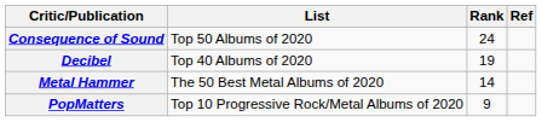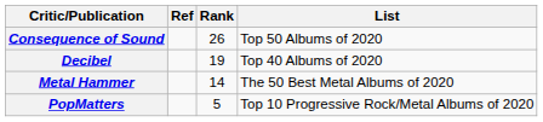 <table class="wikitable plainrowheaders">
 <tr>
 <th>Critic/Publication</th>
+<th>Ref</th>
+<th>Rank</th>
 <th>List</th>
-<th>Rank</th>
-<th>Ref</th>
 </tr>
 <tr>
 <th scope="row"><em><a href='#'>Consequence of Sound</a></em></th>
+<td style="text-align:center;"></td>
+<td style="text-align:center;">26</td>
 <td>Top 50 Albums of 2020</td>
-<td style="text-align:center;">24</td>
-<td style="text-align:center;"></td>
 </tr>
 <tr>
 <th scope="row"><em><a href='#'>Decibel</a></em></th>
+<td style="text-align:center;"></td>
+<td style="text-align:center;">19</td>
 <td>Top 40 Albums of 2020</td>
-<td style="text-align:center;">19</td>
-<td style="text-align:center;"></td>
 </tr>
 <tr>
 <th scope="row"><em><a href='#'>Metal Hammer</a></em></th>
+<td style="text-align:center;"></td>
+<td style="text-align:center;">14</td>
 <td>The 50 Best Metal Albums of 2020</td>
-<td style="text-align:center;">14</td>
-<td style="text-align:center;"></td>
 </tr>
 <tr>
 <th scope="row"><em><a href='#'>PopMatters</a></em></th>
+<td style="text-align:center;"></td>
+<td style="text-align:center;">5</td>
 <td>Top 10 Progressive Rock/Metal Albums of 2020</td>
-<td style="text-align:center;">9</td>
-<td style="text-align:center;"></td>
 </tr>
 </table>
